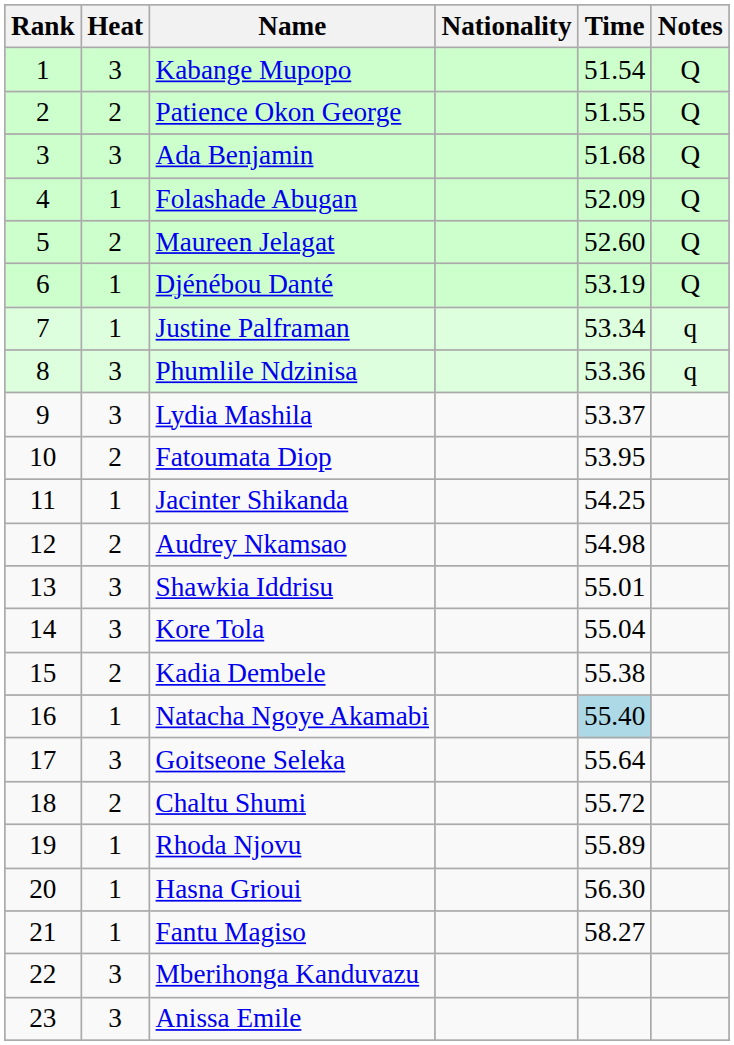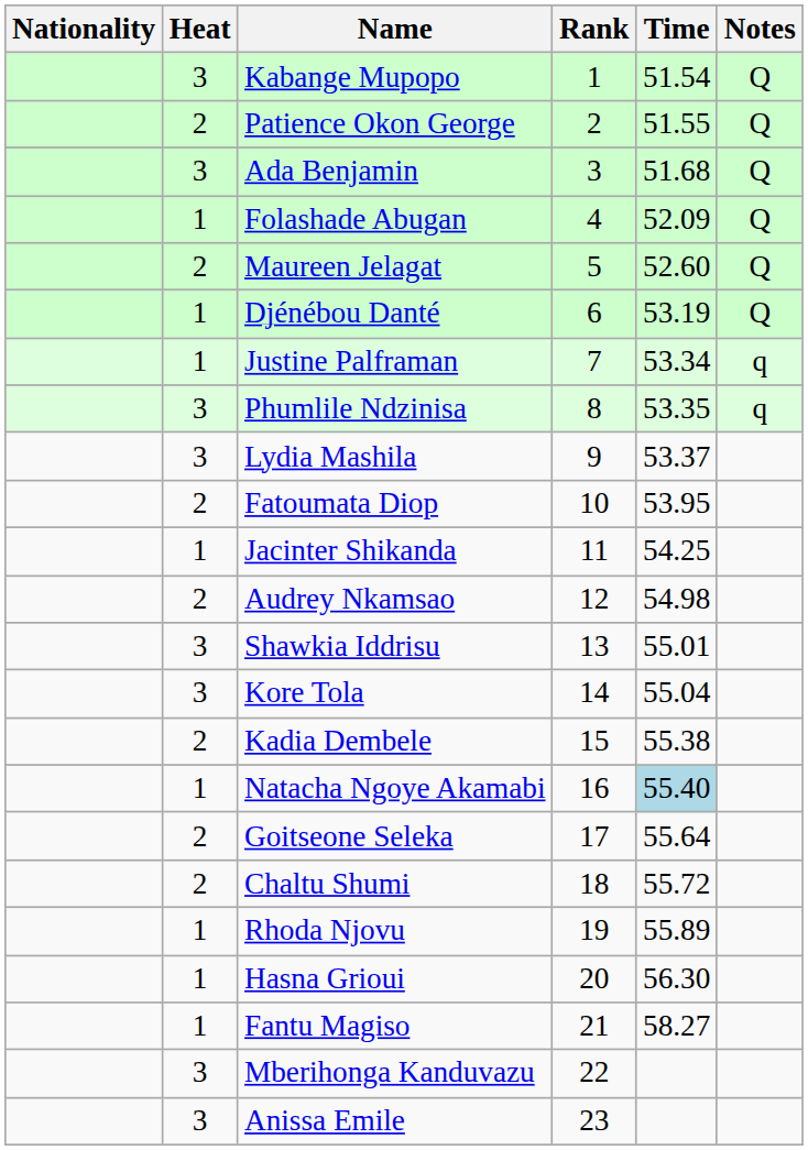 <table class="wikitable sortable" style="text-align:center">
 <tr>
-<th>Rank</th>
+<th>Nationality</th>
 <th>Heat</th>
 <th>Name</th>
-<th>Nationality</th>
+<th>Rank</th>
 <th>Time</th>
 <th>Notes</th>
 </tr>
 <tr bgcolor=ccffcc>
-<td>1</td>
+<td align=left></td>
 <td>3</td>
 <td align=left><a href='#'>Kabange Mupopo</a></td>
-<td align=left></td>
+<td>1</td>
 <td>51.54</td>
 <td>Q</td>
 </tr>
 <tr bgcolor=ccffcc>
-<td>2</td>
+<td align=left></td>
 <td>2</td>
 <td align=left><a href='#'>Patience Okon George</a></td>
-<td align=left></td>
+<td>2</td>
 <td>51.55</td>
 <td>Q</td>
 </tr>
 <tr bgcolor=ccffcc>
-<td>3</td>
+<td align=left></td>
 <td>3</td>
 <td align=left><a href='#'>Ada Benjamin</a></td>
-<td align=left></td>
+<td>3</td>
 <td>51.68</td>
 <td>Q</td>
 </tr>
 <tr bgcolor=ccffcc>
-<td>4</td>
+<td align=left></td>
 <td>1</td>
 <td align=left><a href='#'>Folashade Abugan</a></td>
-<td align=left></td>
+<td>4</td>
 <td>52.09</td>
 <td>Q</td>
 </tr>
 <tr bgcolor=ccffcc>
-<td>5</td>
+<td align=left></td>
 <td>2</td>
 <td align=left><a href='#'>Maureen Jelagat</a></td>
-<td align=left></td>
+<td>5</td>
 <td>52.60</td>
 <td>Q</td>
 </tr>
 <tr bgcolor=ccffcc>
-<td>6</td>
+<td align=left></td>
 <td>1</td>
 <td align=left><a href='#'>Djénébou Danté</a></td>
-<td align=left></td>
+<td>6</td>
 <td>53.19</td>
 <td>Q</td>
 </tr>
 <tr bgcolor=ddffdd>
-<td>7</td>
+<td align=left></td>
 <td>1</td>
 <td align=left><a href='#'>Justine Palframan</a></td>
-<td align=left></td>
+<td>7</td>
 <td>53.34</td>
 <td>q</td>
 </tr>
 <tr bgcolor=ddffdd>
-<td>8</td>
+<td align=left></td>
 <td>3</td>
 <td align=left><a href='#'>Phumlile Ndzinisa</a></td>
-<td align=left></td>
-<td>53.36</td>
+<td>8</td>
+<td>53.35</td>
 <td>q</td>
 </tr>
 <tr>
-<td>9</td>
+<td align=left></td>
 <td>3</td>
 <td align=left><a href='#'>Lydia Mashila</a></td>
-<td align=left></td>
+<td>9</td>
 <td>53.37</td>
 <td></td>
 </tr>
 <tr>
-<td>10</td>
+<td align=left></td>
 <td>2</td>
 <td align=left><a href='#'>Fatoumata Diop</a></td>
-<td align=left></td>
+<td>10</td>
 <td>53.95</td>
 <td></td>
 </tr>
 <tr>
-<td>11</td>
+<td align=left></td>
 <td>1</td>
 <td align=left><a href='#'>Jacinter Shikanda</a></td>
-<td align=left></td>
+<td>11</td>
 <td>54.25</td>
 <td></td>
 </tr>
 <tr>
-<td>12</td>
+<td align=left></td>
 <td>2</td>
 <td align=left><a href='#'>Audrey Nkamsao</a></td>
-<td align=left></td>
+<td>12</td>
 <td>54.98</td>
 <td></td>
 </tr>
 <tr>
-<td>13</td>
+<td align=left></td>
 <td>3</td>
 <td align=left><a href='#'>Shawkia Iddrisu</a></td>
-<td align=left></td>
+<td>13</td>
 <td>55.01</td>
 <td></td>
 </tr>
 <tr>
-<td>14</td>
+<td align=left></td>
 <td>3</td>
 <td align=left><a href='#'>Kore Tola</a></td>
-<td align=left></td>
+<td>14</td>
 <td>55.04</td>
 <td></td>
 </tr>
 <tr>
-<td>15</td>
+<td align=left></td>
 <td>2</td>
 <td align=left><a href='#'>Kadia Dembele</a></td>
-<td align=left></td>
+<td>15</td>
 <td>55.38</td>
 <td></td>
 </tr>
 <tr>
-<td>16</td>
+<td align=left></td>
 <td>1</td>
 <td align=left><a href='#'>Natacha Ngoye Akamabi</a></td>
-<td align=left></td>
+<td>16</td>
 <td style="background: lightblue;">55.40</td>
 <td></td>
 </tr>
 <tr>
+<td align=left></td>
+<td>2</td>
+<td align=left><a href='#'>Goitseone Seleka</a></td>
 <td>17</td>
-<td>3</td>
-<td align=left><a href='#'>Goitseone Seleka</a></td>
-<td align=left></td>
 <td>55.64</td>
 <td></td>
 </tr>
 <tr>
-<td>18</td>
+<td align=left></td>
 <td>2</td>
 <td align=left><a href='#'>Chaltu Shumi</a></td>
-<td align=left></td>
+<td>18</td>
 <td>55.72</td>
 <td></td>
 </tr>
 <tr>
-<td>19</td>
+<td align=left></td>
 <td>1</td>
 <td align=left><a href='#'>Rhoda Njovu</a></td>
-<td align=left></td>
+<td>19</td>
 <td>55.89</td>
 <td></td>
 </tr>
 <tr>
-<td>20</td>
+<td align=left></td>
 <td>1</td>
 <td align=left><a href='#'>Hasna Grioui</a></td>
-<td align=left></td>
+<td>20</td>
 <td>56.30</td>
 <td></td>
 </tr>
 <tr>
-<td>21</td>
+<td align=left></td>
 <td>1</td>
 <td align=left><a href='#'>Fantu Magiso</a></td>
-<td align=left></td>
+<td>21</td>
 <td>58.27</td>
 <td></td>
 </tr>
 <tr>
-<td>22</td>
+<td align=left></td>
 <td>3</td>
 <td align=left><a href='#'>Mberihonga Kanduvazu</a></td>
-<td align=left></td>
+<td>22</td>
 <td></td>
 <td></td>
 </tr>
 <tr>
-<td>23</td>
+<td align=left></td>
 <td>3</td>
 <td align=left><a href='#'>Anissa Emile</a></td>
-<td align=left></td>
+<td>23</td>
 <td></td>
 <td></td>
 </tr>
 </table>
